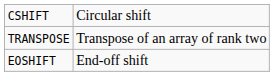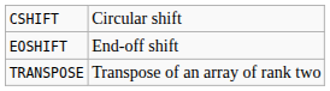 <table class=wikitable>
 <tr>
 <td><code>CSHIFT</code></td>
 <td>Circular shift</td>
 </tr>
 <tr>
+<td><code>EOSHIFT</code></td>
+<td>End-off shift</td>
+</tr>
+<tr>
 <td><code>TRANSPOSE</code></td>
 <td>Transpose of an array of rank two</td>
 </tr>
-<tr>
-<td><code>EOSHIFT</code></td>
-<td>End-off shift</td>
-</tr>
 </table>
